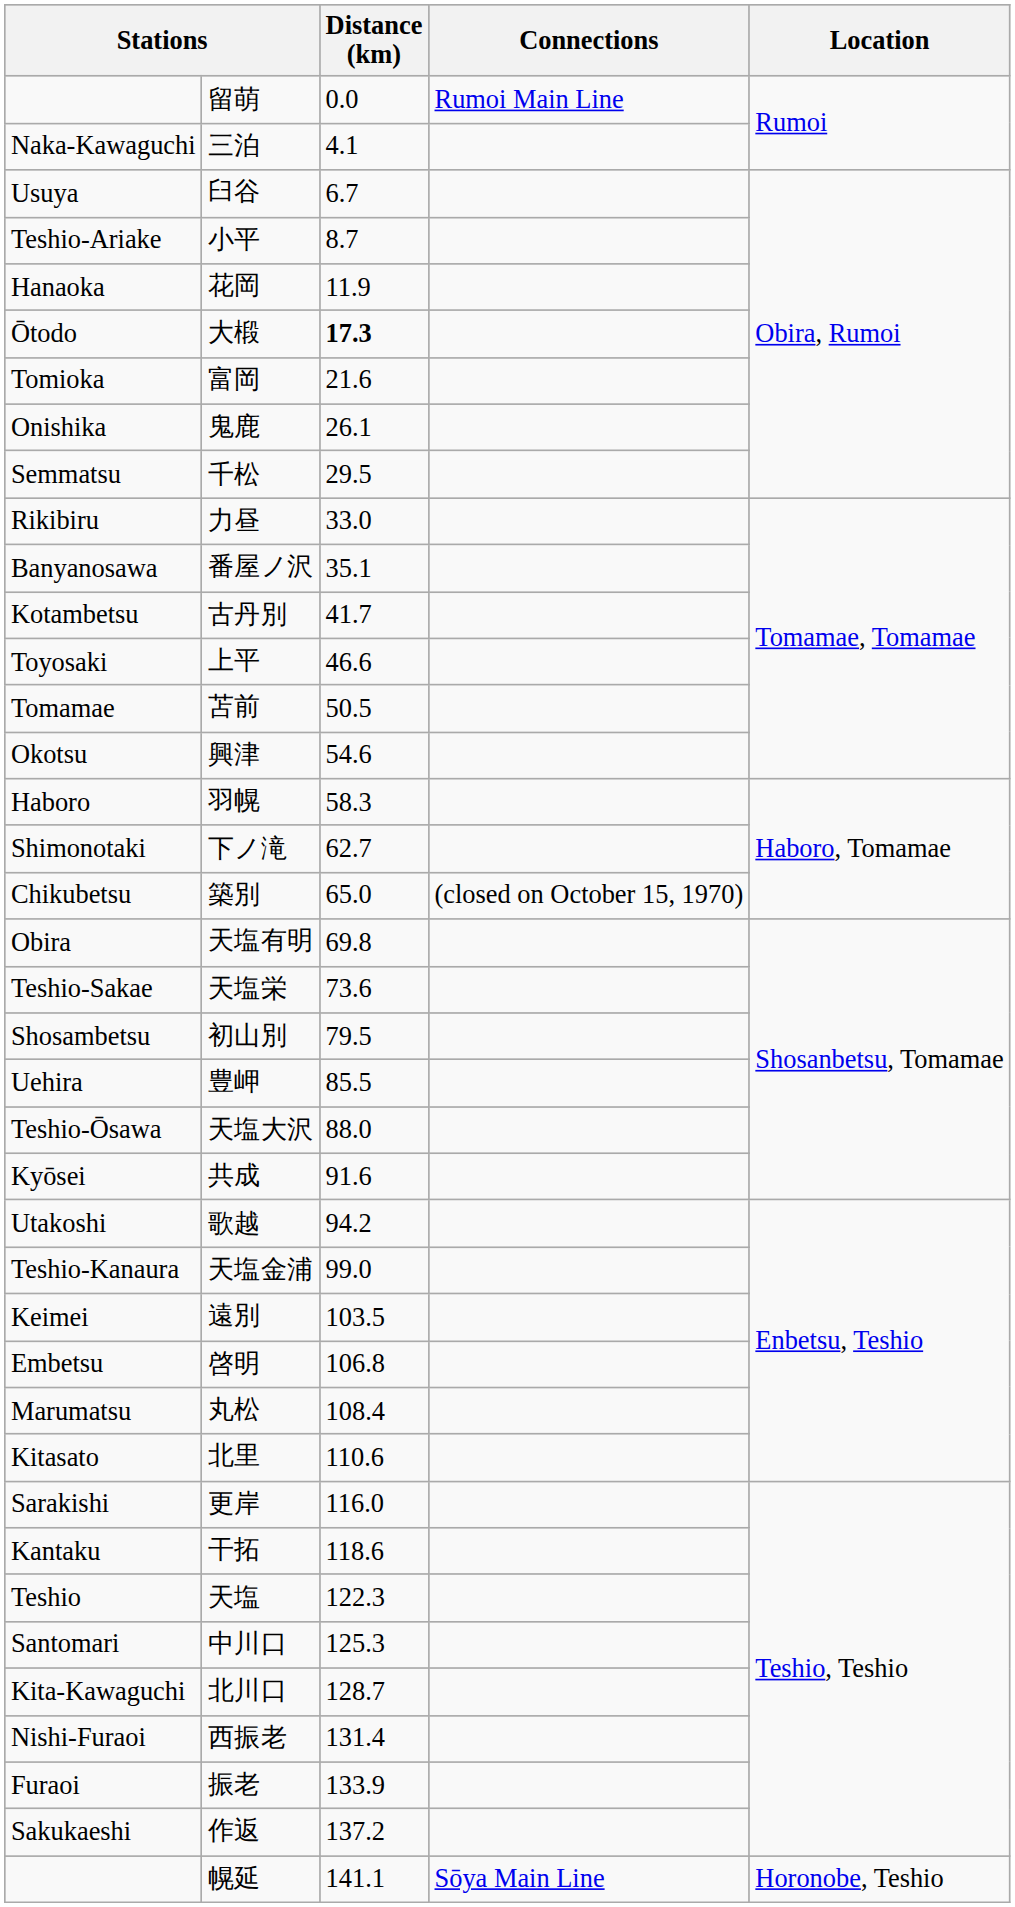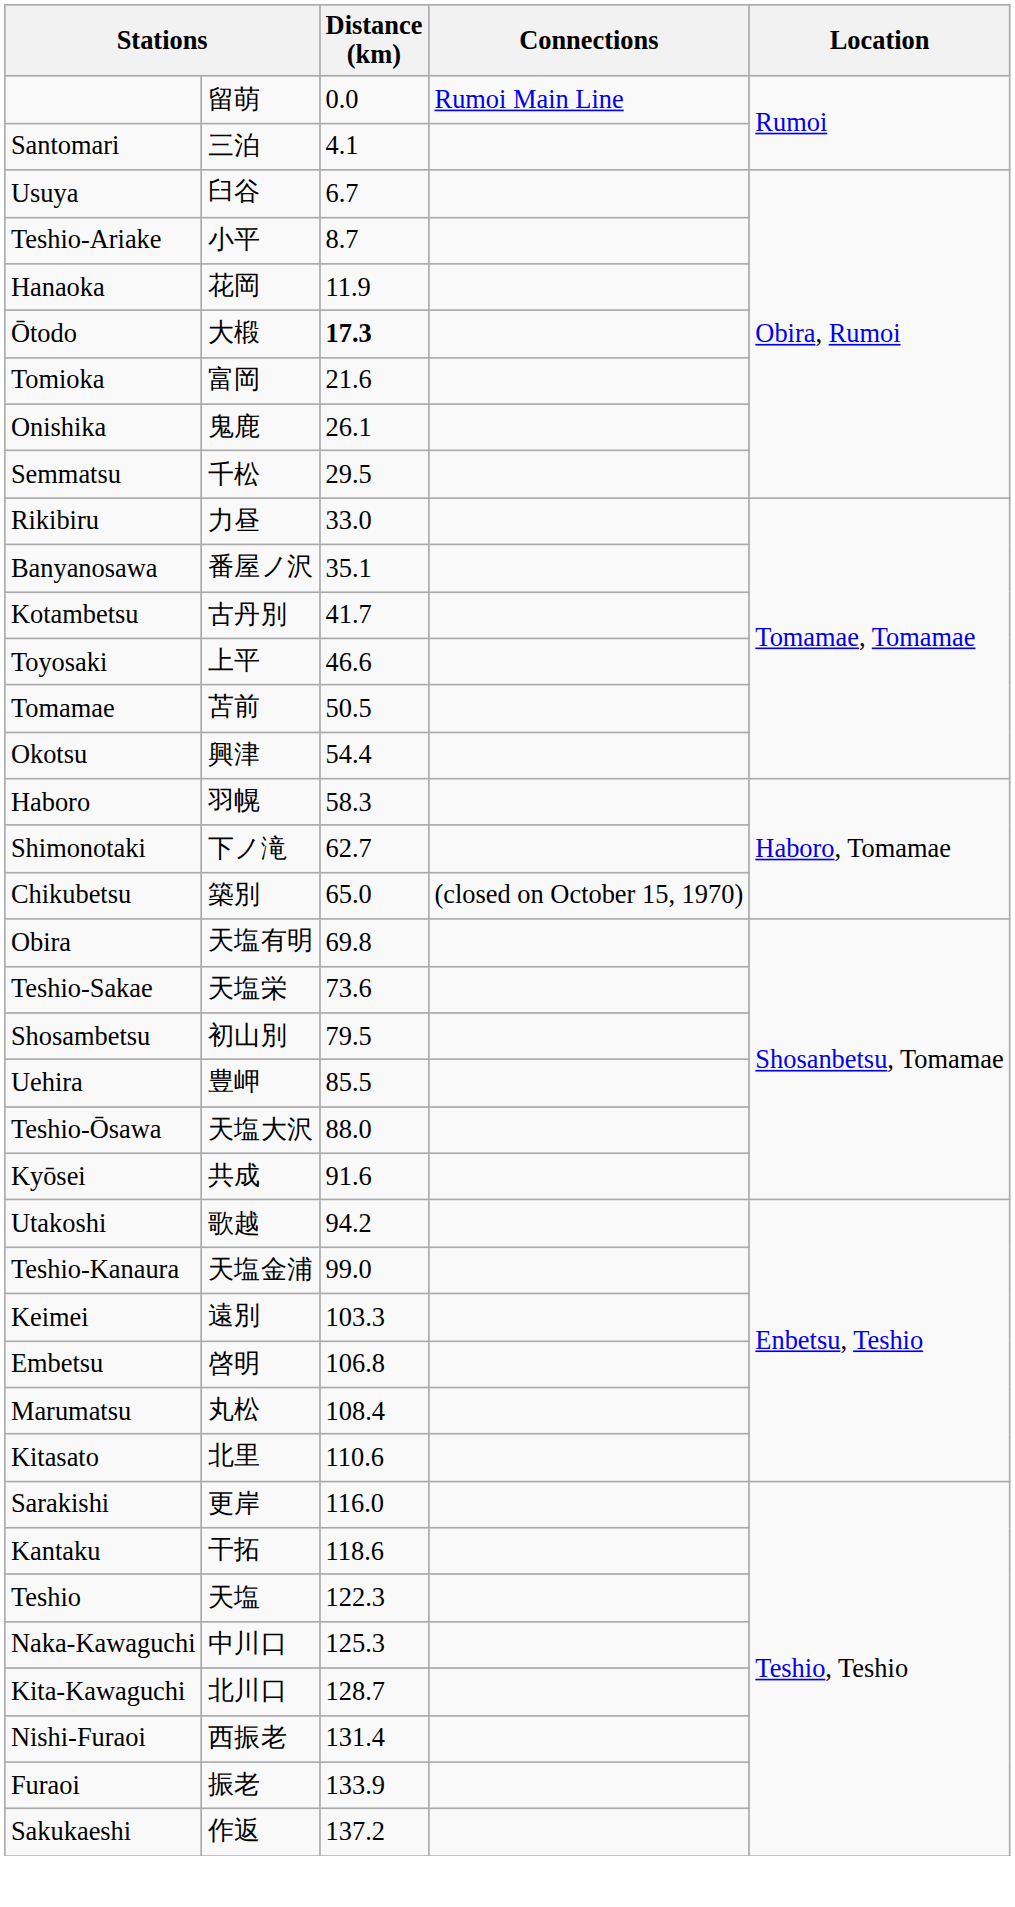 <table class="wikitable">
 <tr>
 <th colspan="2">Stations</th>
 <th>Distance<br>(km)</th>
 <th>Connections</th>
 <th>Location</th>
 </tr>
 <tr>
 <td></td>
 <td>留萌</td>
 <td>0.0</td>
 <td><a href='#'>Rumoi Main Line</a></td>
 <td rowspan="2"><a href='#'>Rumoi</a></td>
 </tr>
 <tr>
-<td>Naka-Kawaguchi</td>
+<td>Santomari</td>
 <td>三泊</td>
 <td>4.1</td>
 <td></td>
 </tr>
 <tr>
 <td>Usuya</td>
 <td>臼谷</td>
 <td>6.7</td>
 <td></td>
 <td rowspan="7"><a href='#'>Obira</a>, <a href='#'>Rumoi</a></td>
 </tr>
 <tr>
 <td>Teshio-Ariake</td>
 <td>小平</td>
 <td>8.7</td>
 <td></td>
 </tr>
 <tr>
 <td>Hanaoka</td>
 <td>花岡</td>
 <td>11.9</td>
 <td></td>
 </tr>
 <tr>
 <td>Ōtodo</td>
 <td>大椴</td>
 <td><strong>17.3</strong></td>
 <td></td>
 </tr>
 <tr>
 <td>Tomioka</td>
 <td>富岡</td>
 <td>21.6</td>
 <td></td>
 </tr>
 <tr>
 <td>Onishika</td>
 <td>鬼鹿</td>
 <td>26.1</td>
 <td></td>
 </tr>
 <tr>
 <td>Semmatsu</td>
 <td>千松</td>
 <td>29.5</td>
 <td></td>
 </tr>
 <tr>
 <td>Rikibiru</td>
 <td>力昼</td>
 <td>33.0</td>
 <td></td>
 <td rowspan="6"><a href='#'>Tomamae</a>, <a href='#'>Tomamae</a></td>
 </tr>
 <tr>
 <td>Banyanosawa</td>
 <td>番屋ノ沢</td>
 <td>35.1</td>
 <td></td>
 </tr>
 <tr>
 <td>Kotambetsu</td>
 <td>古丹別</td>
 <td>41.7</td>
 <td></td>
 </tr>
 <tr>
 <td>Toyosaki</td>
 <td>上平</td>
 <td>46.6</td>
 <td></td>
 </tr>
 <tr>
 <td>Tomamae</td>
 <td>苫前</td>
 <td>50.5</td>
 <td></td>
 </tr>
 <tr>
 <td>Okotsu</td>
 <td>興津</td>
-<td>54.6</td>
+<td>54.4</td>
 <td></td>
 </tr>
 <tr>
 <td>Haboro</td>
 <td>羽幌</td>
 <td>58.3</td>
 <td></td>
 <td rowspan="3"><a href='#'>Haboro</a>, Tomamae</td>
 </tr>
 <tr>
 <td>Shimonotaki</td>
 <td>下ノ滝</td>
 <td>62.7</td>
 <td></td>
 </tr>
 <tr>
 <td>Chikubetsu</td>
 <td>築別</td>
 <td>65.0</td>
 <td> (closed on October 15, 1970)</td>
 </tr>
 <tr>
 <td>Obira</td>
 <td>天塩有明</td>
 <td>69.8</td>
 <td></td>
 <td rowspan="6"><a href='#'>Shosanbetsu</a>, Tomamae</td>
 </tr>
 <tr>
 <td>Teshio-Sakae</td>
 <td>天塩栄</td>
 <td>73.6</td>
 <td></td>
 </tr>
 <tr>
 <td>Shosambetsu</td>
 <td>初山別</td>
 <td>79.5</td>
 <td></td>
 </tr>
 <tr>
 <td>Uehira</td>
 <td>豊岬</td>
 <td>85.5</td>
 <td></td>
 </tr>
 <tr>
 <td>Teshio-Ōsawa</td>
 <td>天塩大沢</td>
 <td>88.0</td>
 <td></td>
 </tr>
 <tr>
 <td>Kyōsei</td>
 <td>共成</td>
 <td>91.6</td>
 <td></td>
 </tr>
 <tr>
 <td>Utakoshi</td>
 <td>歌越</td>
 <td>94.2</td>
 <td></td>
 <td rowspan="6"><a href='#'>Enbetsu</a>, <a href='#'>Teshio</a></td>
 </tr>
 <tr>
 <td>Teshio-Kanaura</td>
 <td>天塩金浦</td>
 <td>99.0</td>
 <td></td>
 </tr>
 <tr>
 <td>Keimei</td>
 <td>遠別</td>
-<td>103.5</td>
+<td>103.3</td>
 <td></td>
 </tr>
 <tr>
 <td>Embetsu</td>
 <td>啓明</td>
 <td>106.8</td>
 <td></td>
 </tr>
 <tr>
 <td>Marumatsu</td>
 <td>丸松</td>
 <td>108.4</td>
 <td></td>
 </tr>
 <tr>
 <td>Kitasato</td>
 <td>北里</td>
 <td>110.6</td>
 <td></td>
 </tr>
 <tr>
 <td>Sarakishi</td>
 <td>更岸</td>
 <td>116.0</td>
 <td></td>
 <td rowspan="8"><a href='#'>Teshio</a>, Teshio</td>
 </tr>
 <tr>
 <td>Kantaku</td>
 <td>干拓</td>
 <td>118.6</td>
 <td></td>
 </tr>
 <tr>
 <td>Teshio</td>
 <td>天塩</td>
 <td>122.3</td>
 <td></td>
 </tr>
 <tr>
-<td>Santomari</td>
+<td>Naka-Kawaguchi</td>
 <td>中川口</td>
 <td>125.3</td>
 <td></td>
 </tr>
 <tr>
 <td>Kita-Kawaguchi</td>
 <td>北川口</td>
 <td>128.7</td>
 <td></td>
 </tr>
 <tr>
 <td>Nishi-Furaoi</td>
 <td>西振老</td>
 <td>131.4</td>
 <td></td>
 </tr>
 <tr>
 <td>Furaoi</td>
 <td>振老</td>
 <td>133.9</td>
 <td></td>
 </tr>
 <tr>
 <td>Sakukaeshi</td>
 <td>作返</td>
 <td>137.2</td>
 <td></td>
 </tr>
-<tr>
-<td></td>
-<td>幌延</td>
-<td>141.1</td>
-<td><a href='#'>Sōya Main Line</a></td>
-<td><a href='#'>Horonobe</a>, Teshio</td>
-</tr>
 </table>
